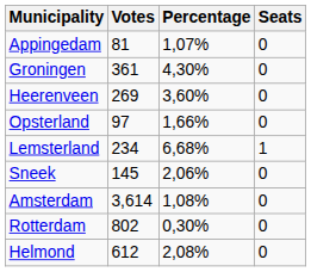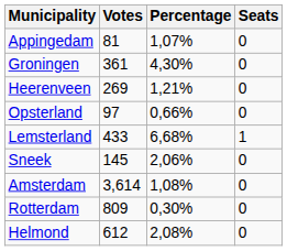 <table class="wikitable">
 <tr>
 <th>Municipality</th>
 <th>Votes</th>
 <th>Percentage</th>
 <th>Seats</th>
 </tr>
 <tr>
 <td><a href='#'>Appingedam</a></td>
 <td>81</td>
 <td>1,07%</td>
 <td>0</td>
 </tr>
 <tr>
 <td><a href='#'>Groningen</a></td>
 <td>361</td>
 <td>4,30%</td>
 <td>0</td>
 </tr>
 <tr>
 <td><a href='#'>Heerenveen</a></td>
 <td>269</td>
-<td>3,60%</td>
+<td>1,21%</td>
 <td>0</td>
 </tr>
 <tr>
 <td><a href='#'>Opsterland</a></td>
 <td>97</td>
-<td>1,66%</td>
+<td>0,66%</td>
 <td>0</td>
 </tr>
 <tr>
 <td><a href='#'>Lemsterland</a></td>
-<td>234</td>
+<td>433</td>
 <td>6,68%</td>
 <td>1</td>
 </tr>
 <tr>
 <td><a href='#'>Sneek</a></td>
 <td>145</td>
 <td>2,06%</td>
 <td>0</td>
 </tr>
 <tr>
 <td><a href='#'>Amsterdam</a></td>
 <td>3,614</td>
 <td>1,08%</td>
 <td>0</td>
 </tr>
 <tr>
 <td><a href='#'>Rotterdam</a></td>
-<td>802</td>
+<td>809</td>
 <td>0,30%</td>
 <td>0</td>
 </tr>
 <tr>
 <td><a href='#'>Helmond</a></td>
 <td>612</td>
 <td>2,08%</td>
 <td>0</td>
 </tr>
 </table>
